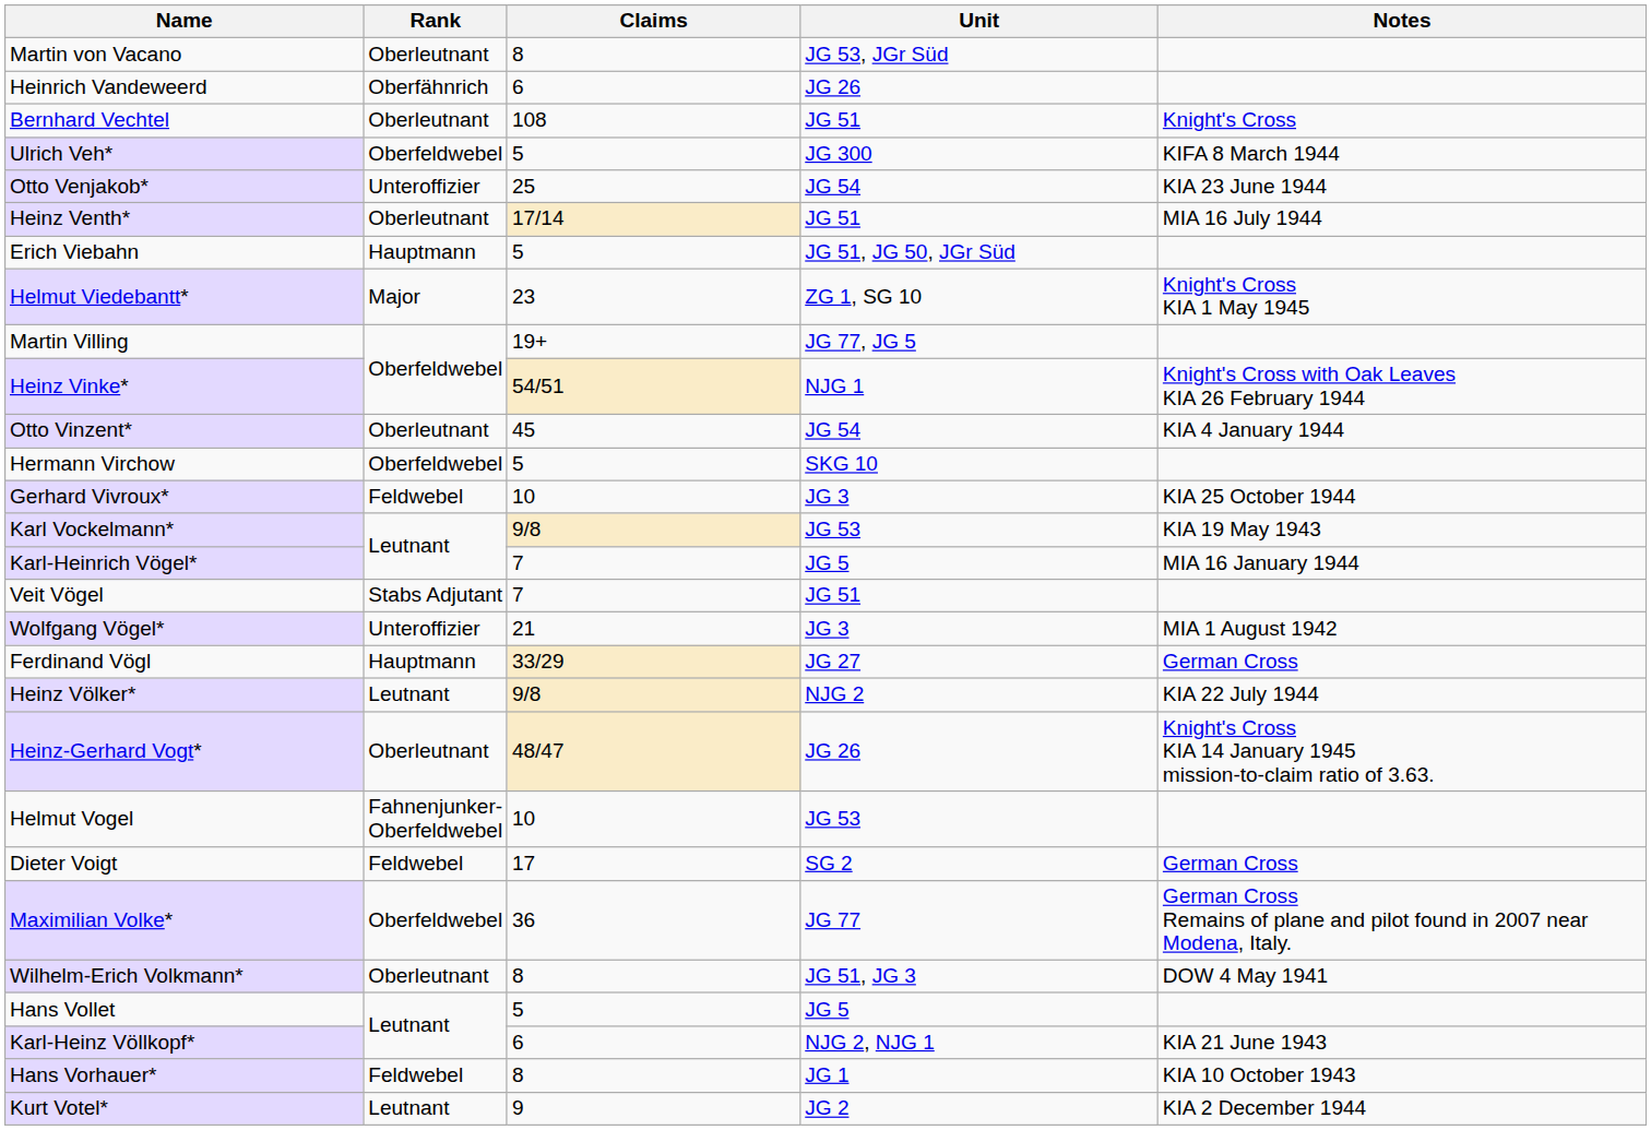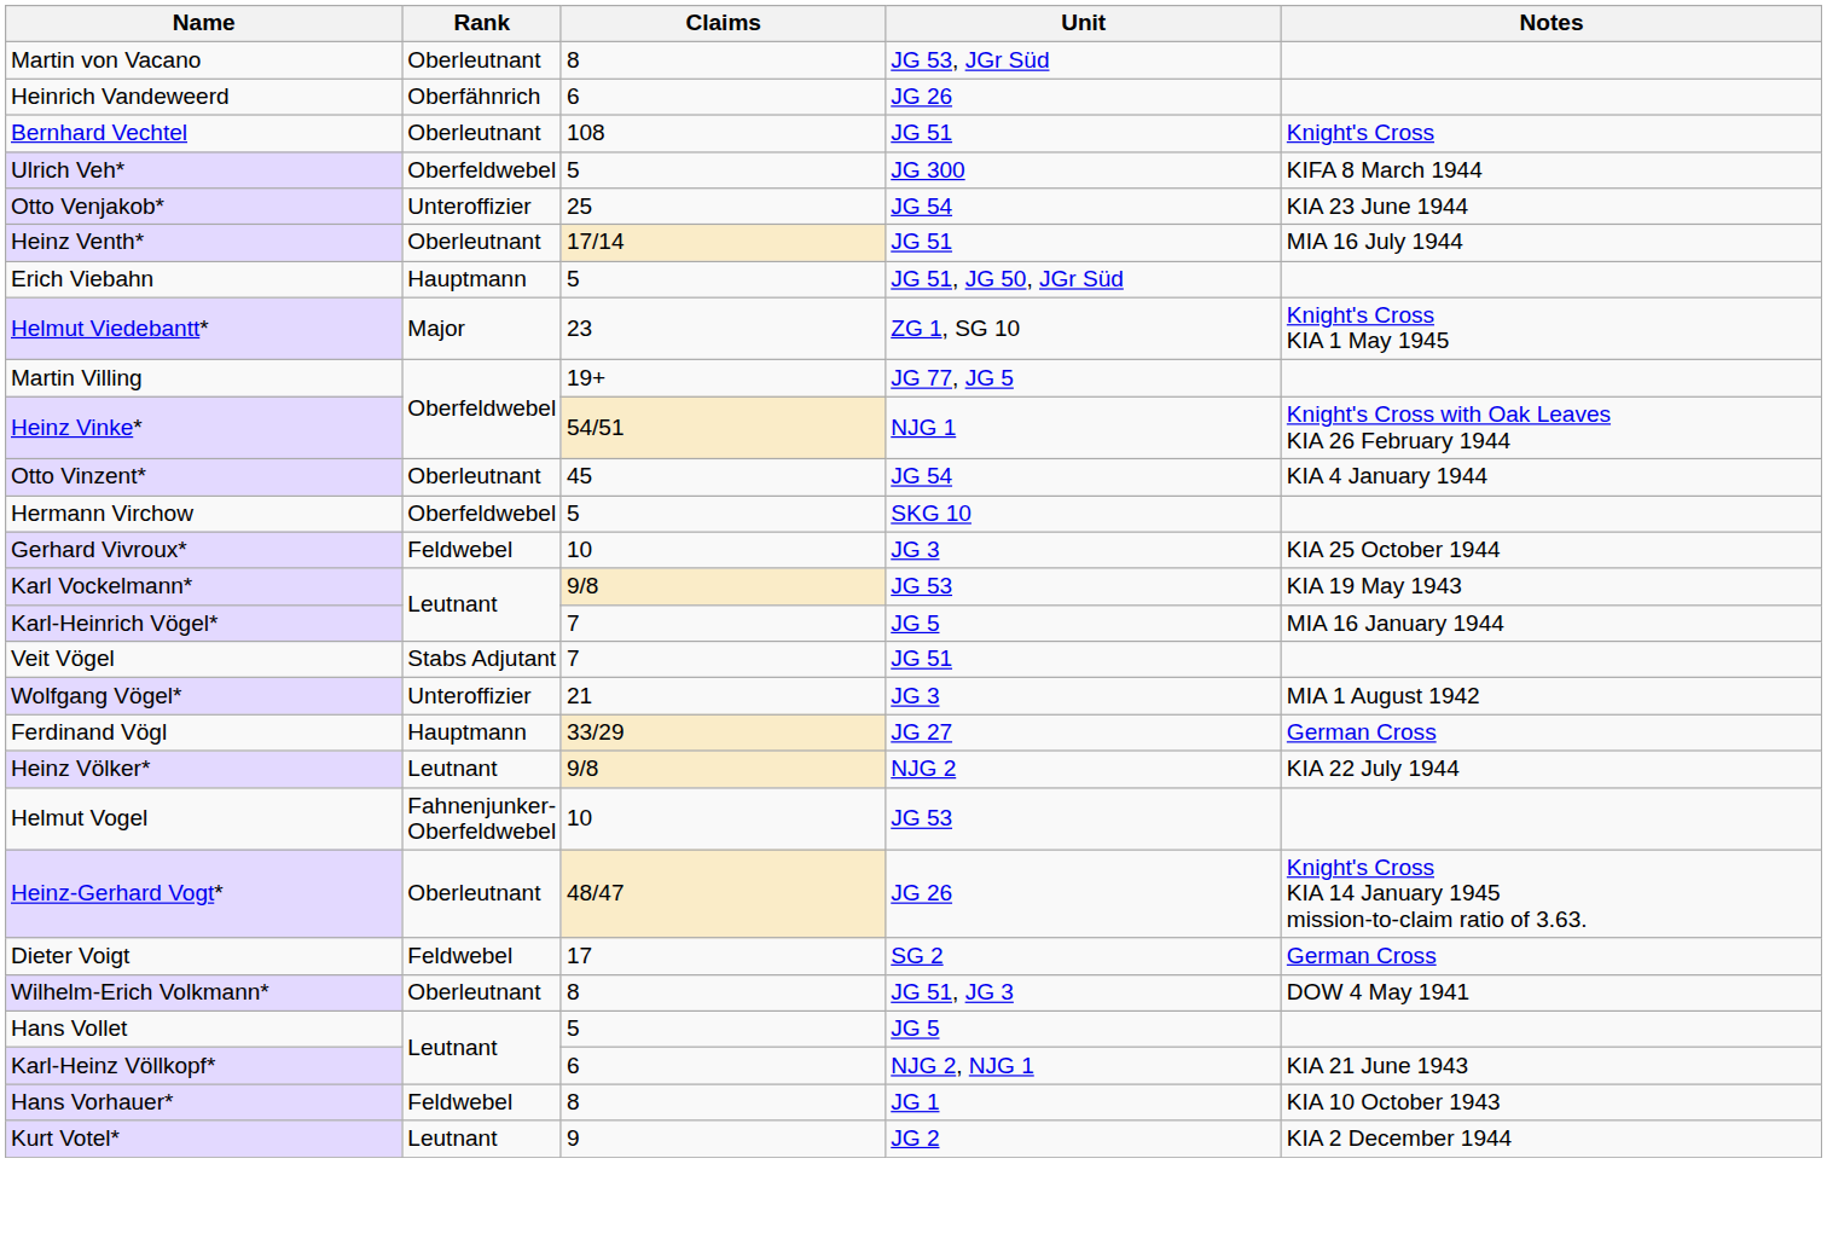 <table class="wikitable" style="width:100%;">
 <tr>
 <th width="22%">Name</th>
 <th width="8%">Rank</th>
 <th width="18%">Claims</th>
 <th width="22%">Unit</th>
 <th width="30%">Notes</th>
 </tr>
 <tr>
 <td>Martin von Vacano</td>
 <td>Oberleutnant</td>
 <td>8</td>
 <td><a href='#'>JG 53</a>, <a href='#'>JGr Süd</a></td>
 <td></td>
 </tr>
 <tr>
 <td>Heinrich Vandeweerd</td>
 <td>Oberfähnrich</td>
 <td>6</td>
 <td><a href='#'>JG 26</a></td>
 <td></td>
 </tr>
 <tr>
 <td><a href='#'>Bernhard Vechtel</a></td>
 <td>Oberleutnant</td>
 <td>108</td>
 <td><a href='#'>JG 51</a></td>
 <td><a href='#'>Knight's Cross</a></td>
 </tr>
 <tr>
 <td style="background:#e3d9ff;" align="left">Ulrich Veh*</td>
 <td>Oberfeldwebel</td>
 <td>5</td>
 <td><a href='#'>JG 300</a></td>
 <td>KIFA 8 March 1944</td>
 </tr>
 <tr>
 <td style="background:#e3d9ff;" align="left">Otto Venjakob*</td>
 <td>Unteroffizier</td>
 <td>25</td>
 <td><a href='#'>JG 54</a></td>
 <td>KIA 23 June 1944</td>
 </tr>
 <tr>
 <td style="background:#e3d9ff;" align="left">Heinz Venth*</td>
 <td>Oberleutnant</td>
 <td style="background:#faecc8" align="left">17/14</td>
 <td><a href='#'>JG 51</a></td>
 <td>MIA 16 July 1944</td>
 </tr>
 <tr>
 <td>Erich Viebahn</td>
 <td>Hauptmann</td>
 <td>5</td>
 <td><a href='#'>JG 51</a>, <a href='#'>JG 50</a>, <a href='#'>JGr Süd</a></td>
 <td></td>
 </tr>
 <tr>
 <td style="background:#e3d9ff;" align="left"><a href='#'>Helmut Viedebantt</a>*</td>
 <td>Major</td>
 <td>23</td>
 <td><a href='#'>ZG 1</a>, SG 10</td>
 <td><a href='#'>Knight's Cross</a><br>KIA 1 May 1945</td>
 </tr>
 <tr>
 <td>Martin Villing</td>
 <td rowspan="2">Oberfeldwebel</td>
 <td>19+</td>
 <td><a href='#'>JG 77</a>, <a href='#'>JG 5</a></td>
 <td></td>
 </tr>
 <tr>
 <td style="background:#e3d9ff;" align="left"><a href='#'>Heinz Vinke</a>*</td>
 <td style="background:#faecc8" align="left">54/51</td>
 <td><a href='#'>NJG 1</a></td>
 <td><a href='#'>Knight's Cross with Oak Leaves</a><br>KIA 26 February 1944</td>
 </tr>
 <tr>
 <td style="background:#e3d9ff;" align="left">Otto Vinzent*</td>
 <td>Oberleutnant</td>
 <td>45</td>
 <td><a href='#'>JG 54</a></td>
 <td>KIA 4 January 1944</td>
 </tr>
 <tr>
 <td>Hermann Virchow</td>
 <td>Oberfeldwebel</td>
 <td>5</td>
 <td><a href='#'>SKG 10</a></td>
 <td></td>
 </tr>
 <tr>
 <td style="background:#e3d9ff;" align="left">Gerhard Vivroux*</td>
 <td>Feldwebel</td>
 <td>10</td>
 <td><a href='#'>JG 3</a></td>
 <td>KIA 25 October 1944</td>
 </tr>
 <tr>
 <td style="background:#e3d9ff;" align="left">Karl Vockelmann*</td>
 <td rowspan="2">Leutnant</td>
 <td style="background:#faecc8" align="left">9/8</td>
 <td><a href='#'>JG 53</a></td>
 <td>KIA 19 May 1943</td>
 </tr>
 <tr>
 <td style="background:#e3d9ff;" align="left">Karl-Heinrich Vögel*</td>
 <td>7</td>
 <td><a href='#'>JG 5</a></td>
 <td>MIA 16 January 1944</td>
 </tr>
 <tr>
 <td>Veit Vögel</td>
 <td>Stabs Adjutant</td>
 <td>7</td>
 <td><a href='#'>JG 51</a></td>
 <td></td>
 </tr>
 <tr>
 <td style="background:#e3d9ff;" align="left">Wolfgang Vögel*</td>
 <td>Unteroffizier</td>
 <td>21</td>
 <td><a href='#'>JG 3</a></td>
 <td>MIA 1 August 1942</td>
 </tr>
 <tr>
 <td>Ferdinand Vögl</td>
 <td>Hauptmann</td>
 <td style="background:#faecc8" align="left">33/29</td>
 <td><a href='#'>JG 27</a></td>
 <td><a href='#'>German Cross</a></td>
 </tr>
 <tr>
 <td style="background:#e3d9ff;" align="left">Heinz Völker*</td>
 <td>Leutnant</td>
 <td style="background:#faecc8" align="left">9/8</td>
 <td><a href='#'>NJG 2</a></td>
 <td>KIA 22 July 1944</td>
 </tr>
 <tr>
+<td>Helmut Vogel</td>
+<td>Fahnenjunker-Oberfeldwebel</td>
+<td>10</td>
+<td><a href='#'>JG 53</a></td>
+<td></td>
+</tr>
+<tr>
 <td style="background:#e3d9ff;" align="left"><a href='#'>Heinz-Gerhard Vogt</a>*</td>
 <td>Oberleutnant</td>
 <td style="background:#faecc8" align="left">48/47</td>
 <td><a href='#'>JG 26</a></td>
 <td><a href='#'>Knight's Cross</a><br>KIA 14 January 1945<br>mission-to-claim ratio of 3.63.</td>
 </tr>
 <tr>
-<td>Helmut Vogel</td>
-<td>Fahnenjunker-Oberfeldwebel</td>
-<td>10</td>
-<td><a href='#'>JG 53</a></td>
-<td></td>
-</tr>
-<tr>
 <td>Dieter Voigt</td>
 <td>Feldwebel</td>
 <td>17</td>
 <td><a href='#'>SG 2</a></td>
 <td><a href='#'>German Cross</a></td>
-</tr>
-<tr>
-<td style="background:#e3d9ff;" align="left"><a href='#'>Maximilian Volke</a>*</td>
-<td>Oberfeldwebel</td>
-<td>36</td>
-<td><a href='#'>JG 77</a></td>
-<td><a href='#'>German Cross</a><br>Remains of plane and pilot found in 2007 near <a href='#'>Modena</a>, Italy.</td>
 </tr>
 <tr>
 <td style="background:#e3d9ff;" align="left">Wilhelm-Erich Volkmann*</td>
 <td>Oberleutnant</td>
 <td>8</td>
 <td><a href='#'>JG 51</a>, <a href='#'>JG 3</a></td>
 <td>DOW 4 May 1941</td>
 </tr>
 <tr>
 <td>Hans Vollet</td>
 <td rowspan="2">Leutnant</td>
 <td>5</td>
 <td><a href='#'>JG 5</a></td>
 <td></td>
 </tr>
 <tr>
 <td style="background:#e3d9ff;" align="left">Karl-Heinz Völlkopf*</td>
 <td>6</td>
 <td><a href='#'>NJG 2</a>, <a href='#'>NJG 1</a></td>
 <td>KIA 21 June 1943</td>
 </tr>
 <tr>
 <td style="background:#e3d9ff;" align="left">Hans Vorhauer*</td>
 <td>Feldwebel</td>
 <td>8</td>
 <td><a href='#'>JG 1</a></td>
 <td>KIA 10 October 1943</td>
 </tr>
 <tr>
 <td style="background:#e3d9ff;" align="left">Kurt Votel*</td>
 <td>Leutnant</td>
 <td>9</td>
 <td><a href='#'>JG 2</a></td>
 <td>KIA 2 December 1944</td>
 </tr>
 </table>
